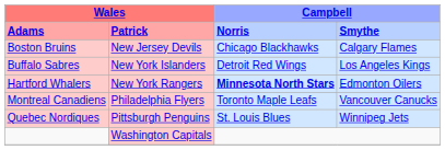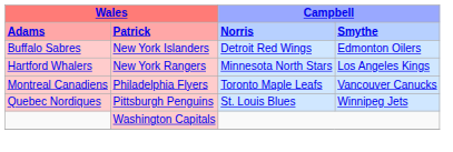 <table class="wikitable">
 <tr>
 <th colspan="2" style="background-color: #FF7B77;"><strong><a href='#'>Wales</a></strong></th>
 <th colspan="2" style="background-color: #99A8FF;"><strong><a href='#'>Campbell</a></strong></th>
 </tr>
 <tr>
 <td style="background-color: #FFA7A7;"><strong><a href='#'>Adams</a></strong></td>
 <td style="background-color: #FFA7A7;"><strong><a href='#'>Patrick</a></strong></td>
 <td style="background-color: #B7D0FF;"><strong><a href='#'>Norris</a></strong></td>
 <td style="background-color: #B7D0FF;"><strong><a href='#'>Smythe</a></strong></td>
 </tr>
 <tr>
-<td style="background-color: #FFCCCC;"><a href='#'>Boston Bruins</a></td>
-<td style="background-color: #FFCCCC;"><a href='#'>New Jersey Devils</a></td>
-<td style="background-color: #D0E7FF;"><a href='#'>Chicago Blackhawks</a></td>
-<td style="background-color: #D0E7FF;"><a href='#'>Calgary Flames</a></td>
-</tr>
-<tr>
 <td style="background-color: #FFCCCC;"><a href='#'>Buffalo Sabres</a></td>
 <td style="background-color: #FFCCCC;"><a href='#'>New York Islanders</a></td>
 <td style="background-color: #D0E7FF;"><a href='#'>Detroit Red Wings</a></td>
-<td style="background-color: #D0E7FF;"><a href='#'>Los Angeles Kings</a></td>
+<td style="background-color: #D0E7FF;"><a href='#'>Edmonton Oilers</a></td>
 </tr>
 <tr>
 <td style="background-color: #FFCCCC;"><a href='#'>Hartford Whalers</a></td>
 <td style="background-color: #FFCCCC;"><a href='#'>New York Rangers</a></td>
-<td style="background-color: #D0E7FF;"><strong><a href='#'>Minnesota North Stars</a></strong></td>
-<td style="background-color: #D0E7FF;"><a href='#'>Edmonton Oilers</a></td>
+<td style="background-color: #D0E7FF;"><a href='#'>Minnesota North Stars</a></td>
+<td style="background-color: #D0E7FF;"><a href='#'>Los Angeles Kings</a></td>
 </tr>
 <tr>
 <td style="background-color: #FFCCCC;"><a href='#'>Montreal Canadiens</a></td>
 <td style="background-color: #FFCCCC;"><a href='#'>Philadelphia Flyers</a></td>
 <td style="background-color: #D0E7FF;"><a href='#'>Toronto Maple Leafs</a></td>
 <td style="background-color: #D0E7FF;"><a href='#'>Vancouver Canucks</a></td>
 </tr>
 <tr>
 <td style="background-color: #FFCCCC;"><a href='#'>Quebec Nordiques</a></td>
 <td style="background-color: #FFCCCC;"><a href='#'>Pittsburgh Penguins</a></td>
 <td style="background-color: #D0E7FF;"><a href='#'>St. Louis Blues</a></td>
 <td style="background-color: #D0E7FF;"><a href='#'>Winnipeg Jets</a></td>
 </tr>
 <tr>
 <td> </td>
 <td style="background-color: #FFCCCC;"><a href='#'>Washington Capitals</a></td>
 <td colspan="2"> </td>
 </tr>
 <tr>
 </tr>
 </table>
